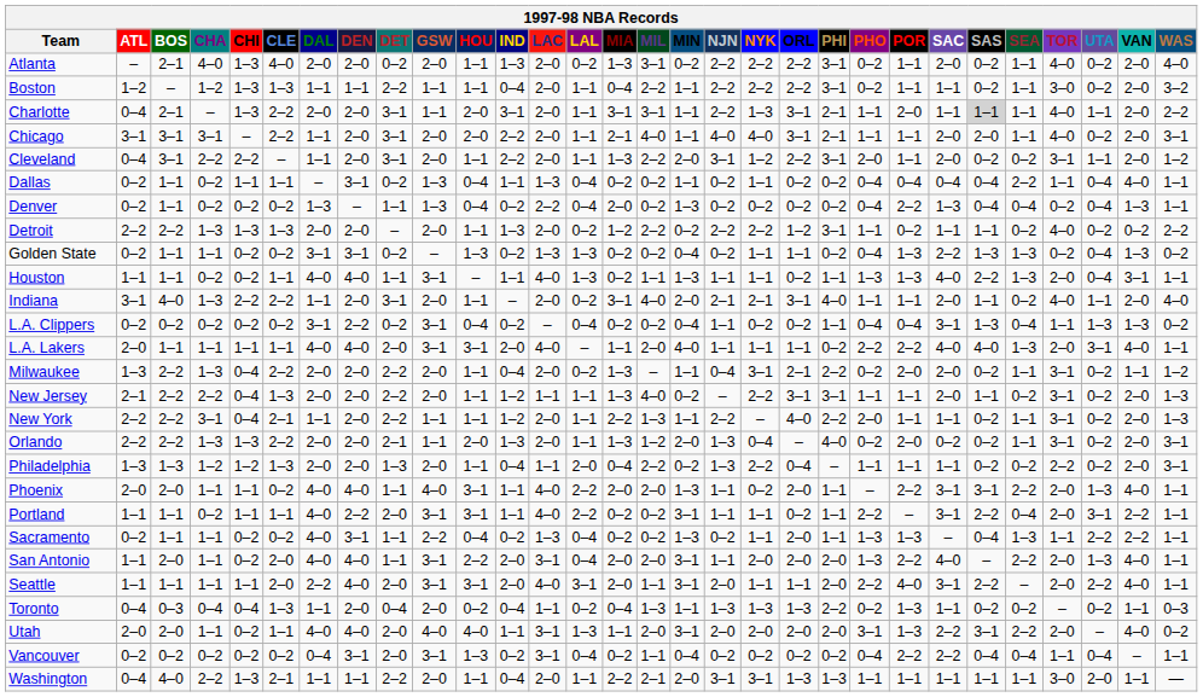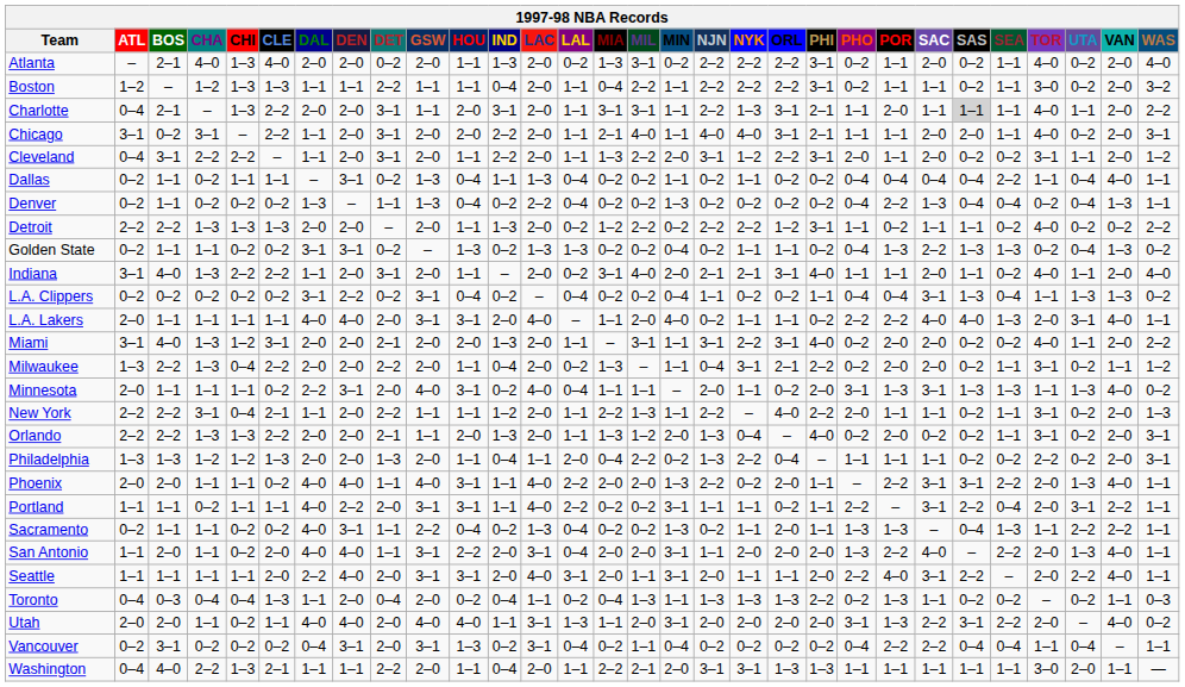 <table class="wikitable" style="font-size:90%; text-align:center;">
 <tr>
 <th colspan=30>1997-98 NBA Records</th>
 </tr>
 <tr>
 <th width=100>Team</th>
 <th style="background:#FF0000;color:#FFFFFF;width=35">ATL</th>
 <th style="background:#006400;color:#FFFFFF;width=35">BOS</th>
 <th style="background:#008080;color:#800080;width=35">CHA</th>
 <th style="background:#FF0000;color:#000000;width=35">CHI</th>
 <th style="background:#000000;color:#5787DC;width=35">CLE</th>
 <th style="background:#00008B;color:#008000;width=35">DAL</th>
 <th style="background:#141A44;color:#BC2224;width=35">DEN</th>
 <th style="background:#0C7674;color:#BB222C;width=35">DET</th>
 <th style="background:#072E63;color:#DC5A34;width=35">GSW</th>
 <th style="background:#002366;color:#FF0000;width=35">HOU</th>
 <th style="background:#000080;color:#FFD700;width=35">IND</th>
 <th style="background:#F9160D;color:#1A2E8B;width=35">LAC</th>
 <th style="background:#800080;color:#FFD700;width=35">LAL</th>
 <th style="background:#000000;color:#8B0000;width=35">MIA</th>
 <th style="background:#00471B;color:#5C378A;width=35">MIL</th>
 <th style="background:#044D80;color:#000000;width=35">MIN</th>
 <th style="background:#12305B;color:#C4CED4;width=35">NJN</th>
 <th style="background:#0000FF;color:#FF8C00;width=35">NYK</th>
 <th style="background:#0000FF;color:#000000;width=35">ORL</th>
 <th style="background:#000000;color:#BB9754;width=35">PHI</th>
 <th style="background:#800080;color:#FF4500;width=35">PHO</th>
 <th style="background:#000000;color:#FF0000;width=35">POR</th>
 <th style="background:#6846A8;color:#FFFFFF;width=35">SAC</th>
 <th style="background:#000000;color:#C0C0C0;width=35">SAS</th>
 <th style="background:#005831;color:#992634;width=35">SEA</th>
 <th style="background:#7436BF;color:#BE0F34;width=35">TOR</th>
 <th style="background:#644A9C;color:#149BC7;width=35">UTA</th>
 <th style="background:#0CB2AC;color:#000000;width=35">VAN</th>
 <th style="background:#044D7D;color:#BC7A44;width=35">WAS</th>
 </tr>
 <tr>
 <td style="text-align:left;"><a href='#'>Atlanta</a></td>
 <td>–</td>
 <td>2–1</td>
 <td>4–0</td>
 <td>1–3</td>
 <td>4–0</td>
 <td>2–0</td>
 <td>2–0</td>
 <td>0–2</td>
 <td>2–0</td>
 <td>1–1</td>
 <td>1–3</td>
 <td>2–0</td>
 <td>0–2</td>
 <td>1–3</td>
 <td>3–1</td>
 <td>0–2</td>
 <td>2–2</td>
 <td>2–2</td>
 <td>2–2</td>
 <td>3–1</td>
 <td>0–2</td>
 <td>1–1</td>
 <td>2–0</td>
 <td>0–2</td>
 <td>1–1</td>
 <td>4–0</td>
 <td>0–2</td>
 <td>2–0</td>
 <td>4–0</td>
 </tr>
 <tr>
 <td style="text-align:left;"><a href='#'>Boston</a></td>
 <td>1–2</td>
 <td>–</td>
 <td>1–2</td>
 <td>1–3</td>
 <td>1–3</td>
 <td>1–1</td>
 <td>1–1</td>
 <td>2–2</td>
 <td>1–1</td>
 <td>1–1</td>
 <td>0–4</td>
 <td>2–0</td>
 <td>1–1</td>
 <td>0–4</td>
 <td>2–2</td>
 <td>1–1</td>
 <td>2–2</td>
 <td>2–2</td>
 <td>2–2</td>
 <td>3–1</td>
 <td>0–2</td>
 <td>1–1</td>
 <td>1–1</td>
 <td>0–2</td>
 <td>1–1</td>
 <td>3–0</td>
 <td>0–2</td>
 <td>2–0</td>
 <td>3–2</td>
 </tr>
 <tr>
 <td style="text-align:left;"><a href='#'>Charlotte</a></td>
 <td>0–4</td>
 <td>2–1</td>
 <td>–</td>
 <td>1–3</td>
 <td>2–2</td>
 <td>2–0</td>
 <td>2–0</td>
 <td>3–1</td>
 <td>1–1</td>
 <td>2–0</td>
 <td>3–1</td>
 <td>2–0</td>
 <td>1–1</td>
 <td>3–1</td>
 <td>3–1</td>
 <td>1–1</td>
 <td>2–2</td>
 <td>1–3</td>
 <td>3–1</td>
 <td>2–1</td>
 <td>1–1</td>
 <td>2–0</td>
 <td>1–1</td>
 <td style="background: lightgrey;">1–1</td>
 <td>1–1</td>
 <td>4–0</td>
 <td>1–1</td>
 <td>2–0</td>
 <td>2–2</td>
 </tr>
 <tr>
 <td style="text-align:left;"><a href='#'>Chicago</a></td>
 <td>3–1</td>
-<td>3–1</td>
+<td>0–2</td>
 <td>3–1</td>
 <td>–</td>
 <td>2–2</td>
 <td>1–1</td>
 <td>2–0</td>
 <td>3–1</td>
 <td>2–0</td>
 <td>2–0</td>
 <td>2–2</td>
 <td>2–0</td>
 <td>1–1</td>
 <td>2–1</td>
 <td>4–0</td>
 <td>1–1</td>
 <td>4–0</td>
 <td>4–0</td>
 <td>3–1</td>
 <td>2–1</td>
 <td>1–1</td>
 <td>1–1</td>
 <td>2–0</td>
 <td>2–0</td>
 <td>1–1</td>
 <td>4–0</td>
 <td>0–2</td>
 <td>2–0</td>
 <td>3–1</td>
 </tr>
 <tr>
 <td style="text-align:left;"><a href='#'>Cleveland</a></td>
 <td>0–4</td>
 <td>3–1</td>
 <td>2–2</td>
 <td>2–2</td>
 <td>–</td>
 <td>1–1</td>
 <td>2–0</td>
 <td>3–1</td>
 <td>2–0</td>
 <td>1–1</td>
 <td>2–2</td>
 <td>2–0</td>
 <td>1–1</td>
 <td>1–3</td>
 <td>2–2</td>
 <td>2–0</td>
 <td>3–1</td>
 <td>1–2</td>
 <td>2–2</td>
 <td>3–1</td>
 <td>2–0</td>
 <td>1–1</td>
 <td>2–0</td>
 <td>0–2</td>
 <td>0–2</td>
 <td>3–1</td>
 <td>1–1</td>
 <td>2–0</td>
 <td>1–2</td>
 </tr>
 <tr>
 <td style="text-align:left;"><a href='#'>Dallas</a></td>
 <td>0–2</td>
 <td>1–1</td>
 <td>0–2</td>
 <td>1–1</td>
 <td>1–1</td>
 <td>–</td>
 <td>3–1</td>
 <td>0–2</td>
 <td>1–3</td>
 <td>0–4</td>
 <td>1–1</td>
 <td>1–3</td>
 <td>0–4</td>
 <td>0–2</td>
 <td>0–2</td>
 <td>1–1</td>
 <td>0–2</td>
 <td>1–1</td>
 <td>0–2</td>
 <td>0–2</td>
 <td>0–4</td>
 <td>0–4</td>
 <td>0–4</td>
 <td>0–4</td>
 <td>2–2</td>
 <td>1–1</td>
 <td>0–4</td>
 <td>4–0</td>
 <td>1–1</td>
 </tr>
 <tr>
 <td style="text-align:left;"><a href='#'>Denver</a></td>
 <td>0–2</td>
 <td>1–1</td>
 <td>0–2</td>
 <td>0–2</td>
 <td>0–2</td>
 <td>1–3</td>
 <td>–</td>
 <td>1–1</td>
 <td>1–3</td>
 <td>0–4</td>
 <td>0–2</td>
 <td>2–2</td>
 <td>0–4</td>
-<td>2–0</td>
+<td>0–2</td>
 <td>0–2</td>
 <td>1–3</td>
 <td>0–2</td>
 <td>0–2</td>
 <td>0–2</td>
 <td>0–2</td>
 <td>0–4</td>
 <td>2–2</td>
 <td>1–3</td>
 <td>0–4</td>
 <td>0–4</td>
 <td>0–2</td>
 <td>0–4</td>
 <td>1–3</td>
 <td>1–1</td>
 </tr>
 <tr>
 <td style="text-align:left;"><a href='#'>Detroit</a></td>
 <td>2–2</td>
 <td>2–2</td>
 <td>1–3</td>
 <td>1–3</td>
 <td>1–3</td>
 <td>2–0</td>
 <td>2–0</td>
 <td>–</td>
 <td>2–0</td>
 <td>1–1</td>
 <td>1–3</td>
 <td>2–0</td>
 <td>0–2</td>
 <td>1–2</td>
 <td>2–2</td>
 <td>0–2</td>
 <td>2–2</td>
 <td>2–2</td>
 <td>1–2</td>
 <td>3–1</td>
 <td>1–1</td>
 <td>0–2</td>
 <td>1–1</td>
 <td>1–1</td>
 <td>0–2</td>
 <td>4–0</td>
 <td>0–2</td>
 <td>0–2</td>
 <td>2–2</td>
 </tr>
 <tr>
 <td style="text-align:left;">Golden State</td>
 <td>0–2</td>
 <td>1–1</td>
 <td>1–1</td>
 <td>0–2</td>
 <td>0–2</td>
 <td>3–1</td>
 <td>3–1</td>
 <td>0–2</td>
 <td>–</td>
 <td>1–3</td>
 <td>0–2</td>
 <td>1–3</td>
 <td>1–3</td>
 <td>0–2</td>
 <td>0–2</td>
 <td>0–4</td>
 <td>0–2</td>
 <td>1–1</td>
 <td>1–1</td>
 <td>0–2</td>
 <td>0–4</td>
 <td>1–3</td>
 <td>2–2</td>
 <td>1–3</td>
 <td>1–3</td>
 <td>0–2</td>
 <td>0–4</td>
 <td>1–3</td>
 <td>0–2</td>
-</tr>
-<tr>
-<td style="text-align:left;"><a href='#'>Houston</a></td>
-<td>1–1</td>
-<td>1–1</td>
-<td>0–2</td>
-<td>0–2</td>
-<td>1–1</td>
-<td>4–0</td>
-<td>4–0</td>
-<td>1–1</td>
-<td>3–1</td>
-<td>–</td>
-<td>1–1</td>
-<td>4–0</td>
-<td>1–3</td>
-<td>0–2</td>
-<td>1–1</td>
-<td>1–3</td>
-<td>1–1</td>
-<td>1–1</td>
-<td>0–2</td>
-<td>1–1</td>
-<td>1–3</td>
-<td>1–3</td>
-<td>4–0</td>
-<td>2–2</td>
-<td>1–3</td>
-<td>2–0</td>
-<td>0–4</td>
-<td>3–1</td>
-<td>1–1</td>
 </tr>
 <tr>
 <td style="text-align:left;"><a href='#'>Indiana</a></td>
 <td>3–1</td>
 <td>4–0</td>
 <td>1–3</td>
 <td>2–2</td>
 <td>2–2</td>
 <td>1–1</td>
 <td>2–0</td>
 <td>3–1</td>
 <td>2–0</td>
 <td>1–1</td>
 <td>–</td>
 <td>2–0</td>
 <td>0–2</td>
 <td>3–1</td>
 <td>4–0</td>
 <td>2–0</td>
 <td>2–1</td>
 <td>2–1</td>
 <td>3–1</td>
 <td>4–0</td>
 <td>1–1</td>
 <td>1–1</td>
 <td>2–0</td>
 <td>1–1</td>
 <td>0–2</td>
 <td>4–0</td>
 <td>1–1</td>
 <td>2–0</td>
 <td>4–0</td>
 </tr>
 <tr>
 <td style="text-align:left;"><a href='#'>L.A. Clippers</a></td>
 <td>0–2</td>
 <td>0–2</td>
 <td>0–2</td>
 <td>0–2</td>
 <td>0–2</td>
 <td>3–1</td>
 <td>2–2</td>
 <td>0–2</td>
 <td>3–1</td>
 <td>0–4</td>
 <td>0–2</td>
 <td>–</td>
 <td>0–4</td>
 <td>0–2</td>
 <td>0–2</td>
 <td>0–4</td>
 <td>1–1</td>
 <td>0–2</td>
 <td>0–2</td>
 <td>1–1</td>
 <td>0–4</td>
 <td>0–4</td>
 <td>3–1</td>
 <td>1–3</td>
 <td>0–4</td>
 <td>1–1</td>
 <td>1–3</td>
 <td>1–3</td>
 <td>0–2</td>
 </tr>
 <tr>
 <td style="text-align:left;"><a href='#'>L.A. Lakers</a></td>
 <td>2–0</td>
 <td>1–1</td>
 <td>1–1</td>
 <td>1–1</td>
 <td>1–1</td>
 <td>4–0</td>
 <td>4–0</td>
 <td>2–0</td>
 <td>3–1</td>
 <td>3–1</td>
 <td>2–0</td>
 <td>4–0</td>
 <td>–</td>
 <td>1–1</td>
 <td>2–0</td>
 <td>4–0</td>
-<td>1–1</td>
+<td>0–2</td>
 <td>1–1</td>
 <td>1–1</td>
 <td>0–2</td>
 <td>2–2</td>
 <td>2–2</td>
 <td>4–0</td>
 <td>4–0</td>
 <td>1–3</td>
 <td>2–0</td>
 <td>3–1</td>
 <td>4–0</td>
 <td>1–1</td>
+</tr>
+<tr>
+<td style="text-align:left;"><a href='#'>Miami</a></td>
+<td>3–1</td>
+<td>4–0</td>
+<td>1–3</td>
+<td>1–2</td>
+<td>3–1</td>
+<td>2–0</td>
+<td>2–0</td>
+<td>2–1</td>
+<td>2–0</td>
+<td>2–0</td>
+<td>1–3</td>
+<td>2–0</td>
+<td>1–1</td>
+<td>–</td>
+<td>3–1</td>
+<td>1–1</td>
+<td>3–1</td>
+<td>2–2</td>
+<td>3–1</td>
+<td>4–0</td>
+<td>0–2</td>
+<td>2–0</td>
+<td>2–0</td>
+<td>0–2</td>
+<td>0–2</td>
+<td>4–0</td>
+<td>1–1</td>
+<td>2–0</td>
+<td>2–2</td>
 </tr>
 <tr>
 <td style="text-align:left;"><a href='#'>Milwaukee</a></td>
 <td>1–3</td>
 <td>2–2</td>
 <td>1–3</td>
 <td>0–4</td>
 <td>2–2</td>
 <td>2–0</td>
 <td>2–0</td>
 <td>2–2</td>
 <td>2–0</td>
 <td>1–1</td>
 <td>0–4</td>
 <td>2–0</td>
 <td>0–2</td>
 <td>1–3</td>
 <td>–</td>
 <td>1–1</td>
 <td>0–4</td>
 <td>3–1</td>
 <td>2–1</td>
 <td>2–2</td>
 <td>0–2</td>
 <td>2–0</td>
 <td>2–0</td>
 <td>0–2</td>
 <td>1–1</td>
 <td>3–1</td>
 <td>0–2</td>
 <td>1–1</td>
 <td>1–2</td>
 </tr>
 <tr>
-<td style="text-align:left;"><a href='#'>New Jersey</a></td>
-<td>2–1</td>
-<td>2–2</td>
-<td>2–2</td>
-<td>0–4</td>
-<td>1–3</td>
-<td>2–0</td>
-<td>2–0</td>
-<td>2–2</td>
+<td style="text-align:left;"><a href='#'>Minnesota</a></td>
 <td>2–0</td>
 <td>1–1</td>
-<td>1–2</td>
 <td>1–1</td>
+<td>1–1</td>
+<td>0–2</td>
+<td>2–2</td>
+<td>3–1</td>
+<td>2–0</td>
+<td>4–0</td>
+<td>3–1</td>
+<td>0–2</td>
+<td>4–0</td>
+<td>0–4</td>
+<td>1–1</td>
+<td>1–1</td>
+<td>–</td>
+<td>2–0</td>
+<td>1–1</td>
+<td>0–2</td>
+<td>2–0</td>
+<td>3–1</td>
+<td>1–3</td>
+<td>3–1</td>
+<td>1–3</td>
+<td>1–3</td>
 <td>1–1</td>
 <td>1–3</td>
 <td>4–0</td>
 <td>0–2</td>
-<td>–</td>
-<td>2–2</td>
-<td>3–1</td>
-<td>3–1</td>
-<td>1–1</td>
-<td>1–1</td>
-<td>2–0</td>
-<td>1–1</td>
-<td>0–2</td>
-<td>3–1</td>
-<td>0–2</td>
-<td>2–0</td>
-<td>1–3</td>
 </tr>
 <tr>
 <td style="text-align:left;"><a href='#'>New York</a></td>
 <td>2–2</td>
 <td>2–2</td>
 <td>3–1</td>
 <td>0–4</td>
 <td>2–1</td>
 <td>1–1</td>
 <td>2–0</td>
 <td>2–2</td>
 <td>1–1</td>
 <td>1–1</td>
 <td>1–2</td>
 <td>2–0</td>
 <td>1–1</td>
 <td>2–2</td>
 <td>1–3</td>
 <td>1–1</td>
 <td>2–2</td>
 <td>–</td>
 <td>4–0</td>
 <td>2–2</td>
 <td>2–0</td>
 <td>1–1</td>
 <td>1–1</td>
 <td>0–2</td>
 <td>1–1</td>
 <td>3–1</td>
 <td>0–2</td>
 <td>2–0</td>
 <td>1–3</td>
 </tr>
 <tr>
 <td style="text-align:left;"><a href='#'>Orlando</a></td>
 <td>2–2</td>
 <td>2–2</td>
 <td>1–3</td>
 <td>1–3</td>
 <td>2–2</td>
 <td>2–0</td>
 <td>2–0</td>
 <td>2–1</td>
 <td>1–1</td>
 <td>2–0</td>
 <td>1–3</td>
 <td>2–0</td>
 <td>1–1</td>
 <td>1–3</td>
 <td>1–2</td>
 <td>2–0</td>
 <td>1–3</td>
 <td>0–4</td>
 <td>–</td>
 <td>4–0</td>
 <td>0–2</td>
 <td>2–0</td>
 <td>0–2</td>
 <td>0–2</td>
 <td>1–1</td>
 <td>3–1</td>
 <td>0–2</td>
 <td>2–0</td>
 <td>3–1</td>
 </tr>
 <tr>
 <td style="text-align:left;"><a href='#'>Philadelphia</a></td>
 <td>1–3</td>
 <td>1–3</td>
 <td>1–2</td>
 <td>1–2</td>
 <td>1–3</td>
 <td>2–0</td>
 <td>2–0</td>
 <td>1–3</td>
 <td>2–0</td>
 <td>1–1</td>
 <td>0–4</td>
 <td>1–1</td>
 <td>2–0</td>
 <td>0–4</td>
 <td>2–2</td>
 <td>0–2</td>
 <td>1–3</td>
 <td>2–2</td>
 <td>0–4</td>
 <td>–</td>
 <td>1–1</td>
 <td>1–1</td>
 <td>1–1</td>
 <td>0–2</td>
 <td>0–2</td>
 <td>2–2</td>
 <td>0–2</td>
 <td>2–0</td>
 <td>3–1</td>
 </tr>
 <tr>
 <td style="text-align:left;"><a href='#'>Phoenix</a></td>
 <td>2–0</td>
 <td>2–0</td>
 <td>1–1</td>
 <td>1–1</td>
 <td>0–2</td>
 <td>4–0</td>
 <td>4–0</td>
 <td>1–1</td>
 <td>4–0</td>
 <td>3–1</td>
 <td>1–1</td>
 <td>4–0</td>
 <td>2–2</td>
 <td>2–0</td>
 <td>2–0</td>
 <td>1–3</td>
-<td>1–1</td>
+<td>2–2</td>
 <td>0–2</td>
 <td>2–0</td>
 <td>1–1</td>
 <td>–</td>
 <td>2–2</td>
 <td>3–1</td>
 <td>3–1</td>
 <td>2–2</td>
 <td>2–0</td>
 <td>1–3</td>
 <td>4–0</td>
 <td>1–1</td>
 </tr>
 <tr>
 <td style="text-align:left;"><a href='#'>Portland</a></td>
 <td>1–1</td>
 <td>1–1</td>
 <td>0–2</td>
 <td>1–1</td>
 <td>1–1</td>
 <td>4–0</td>
 <td>2–2</td>
 <td>2–0</td>
 <td>3–1</td>
 <td>3–1</td>
 <td>1–1</td>
 <td>4–0</td>
 <td>2–2</td>
 <td>0–2</td>
 <td>0–2</td>
 <td>3–1</td>
 <td>1–1</td>
 <td>1–1</td>
 <td>0–2</td>
 <td>1–1</td>
 <td>2–2</td>
 <td>–</td>
 <td>3–1</td>
 <td>2–2</td>
 <td>0–4</td>
 <td>2–0</td>
 <td>3–1</td>
 <td>2–2</td>
 <td>1–1</td>
 </tr>
 <tr>
 <td style="text-align:left;"><a href='#'>Sacramento</a></td>
 <td>0–2</td>
 <td>1–1</td>
 <td>1–1</td>
 <td>0–2</td>
 <td>0–2</td>
 <td>4–0</td>
 <td>3–1</td>
 <td>1–1</td>
 <td>2–2</td>
 <td>0–4</td>
 <td>0–2</td>
 <td>1–3</td>
 <td>0–4</td>
 <td>0–2</td>
 <td>0–2</td>
 <td>1–3</td>
 <td>0–2</td>
 <td>1–1</td>
 <td>2–0</td>
 <td>1–1</td>
 <td>1–3</td>
 <td>1–3</td>
 <td>–</td>
 <td>0–4</td>
 <td>1–3</td>
 <td>1–1</td>
 <td>2–2</td>
 <td>2–2</td>
 <td>1–1</td>
 </tr>
 <tr>
 <td style="text-align:left;"><a href='#'>San Antonio</a></td>
 <td>1–1</td>
 <td>2–0</td>
 <td>1–1</td>
 <td>0–2</td>
 <td>2–0</td>
 <td>4–0</td>
 <td>4–0</td>
 <td>1–1</td>
 <td>3–1</td>
 <td>2–2</td>
 <td>2–0</td>
 <td>3–1</td>
 <td>0–4</td>
 <td>2–0</td>
 <td>2–0</td>
 <td>3–1</td>
 <td>1–1</td>
 <td>2–0</td>
 <td>2–0</td>
 <td>2–0</td>
 <td>1–3</td>
 <td>2–2</td>
 <td>4–0</td>
 <td>–</td>
 <td>2–2</td>
 <td>2–0</td>
 <td>1–3</td>
 <td>4–0</td>
 <td>1–1</td>
 </tr>
 <tr>
 <td style="text-align:left;"><a href='#'>Seattle</a></td>
 <td>1–1</td>
 <td>1–1</td>
 <td>1–1</td>
 <td>1–1</td>
 <td>2–0</td>
 <td>2–2</td>
 <td>4–0</td>
 <td>2–0</td>
 <td>3–1</td>
 <td>3–1</td>
 <td>2–0</td>
 <td>4–0</td>
 <td>3–1</td>
 <td>2–0</td>
 <td>1–1</td>
 <td>3–1</td>
 <td>2–0</td>
 <td>1–1</td>
 <td>1–1</td>
 <td>2–0</td>
 <td>2–2</td>
 <td>4–0</td>
 <td>3–1</td>
 <td>2–2</td>
 <td>–</td>
 <td>2–0</td>
 <td>2–2</td>
 <td>4–0</td>
 <td>1–1</td>
 </tr>
 <tr>
 <td style="text-align:left;"><a href='#'>Toronto</a></td>
 <td>0–4</td>
 <td>0–3</td>
 <td>0–4</td>
 <td>0–4</td>
 <td>1–3</td>
 <td>1–1</td>
 <td>2–0</td>
 <td>0–4</td>
 <td>2–0</td>
 <td>0–2</td>
 <td>0–4</td>
 <td>1–1</td>
 <td>0–2</td>
 <td>0–4</td>
 <td>1–3</td>
 <td>1–1</td>
 <td>1–3</td>
 <td>1–3</td>
 <td>1–3</td>
 <td>2–2</td>
 <td>0–2</td>
 <td>1–3</td>
 <td>1–1</td>
 <td>0–2</td>
 <td>0–2</td>
 <td>–</td>
 <td>0–2</td>
 <td>1–1</td>
 <td>0–3</td>
 </tr>
 <tr>
 <td style="text-align:left;"><a href='#'>Utah</a></td>
 <td>2–0</td>
 <td>2–0</td>
 <td>1–1</td>
 <td>0–2</td>
 <td>1–1</td>
 <td>4–0</td>
 <td>4–0</td>
 <td>2–0</td>
 <td>4–0</td>
 <td>4–0</td>
 <td>1–1</td>
 <td>3–1</td>
 <td>1–3</td>
 <td>1–1</td>
 <td>2–0</td>
 <td>3–1</td>
 <td>2–0</td>
 <td>2–0</td>
 <td>2–0</td>
 <td>2–0</td>
 <td>3–1</td>
 <td>1–3</td>
 <td>2–2</td>
 <td>3–1</td>
 <td>2–2</td>
 <td>2–0</td>
 <td>–</td>
 <td>4–0</td>
 <td>0–2</td>
 </tr>
 <tr>
 <td style="text-align:left;"><a href='#'>Vancouver</a></td>
 <td>0–2</td>
-<td>0–2</td>
+<td>3–1</td>
 <td>0–2</td>
 <td>0–2</td>
 <td>0–2</td>
 <td>0–4</td>
 <td>3–1</td>
 <td>2–0</td>
 <td>3–1</td>
 <td>1–3</td>
 <td>0–2</td>
 <td>3–1</td>
 <td>0–4</td>
 <td>0–2</td>
 <td>1–1</td>
 <td>0–4</td>
 <td>0–2</td>
 <td>0–2</td>
 <td>0–2</td>
 <td>0–2</td>
 <td>0–4</td>
 <td>2–2</td>
 <td>2–2</td>
 <td>0–4</td>
 <td>0–4</td>
 <td>1–1</td>
 <td>0–4</td>
 <td>–</td>
 <td>1–1</td>
 </tr>
 <tr>
 <td style="text-align:left;"><a href='#'>Washington</a></td>
 <td>0–4</td>
 <td>4–0</td>
 <td>2–2</td>
 <td>1–3</td>
 <td>2–1</td>
 <td>1–1</td>
 <td>1–1</td>
 <td>2–2</td>
 <td>2–0</td>
 <td>1–1</td>
 <td>0–4</td>
 <td>2–0</td>
 <td>1–1</td>
 <td>2–2</td>
 <td>2–1</td>
 <td>2–0</td>
 <td>3–1</td>
 <td>3–1</td>
 <td>1–3</td>
 <td>1–3</td>
 <td>1–1</td>
 <td>1–1</td>
 <td>1–1</td>
 <td>1–1</td>
 <td>1–1</td>
 <td>3–0</td>
 <td>2–0</td>
 <td>1–1</td>
 <td>—</td>
 </tr>
 </table>
